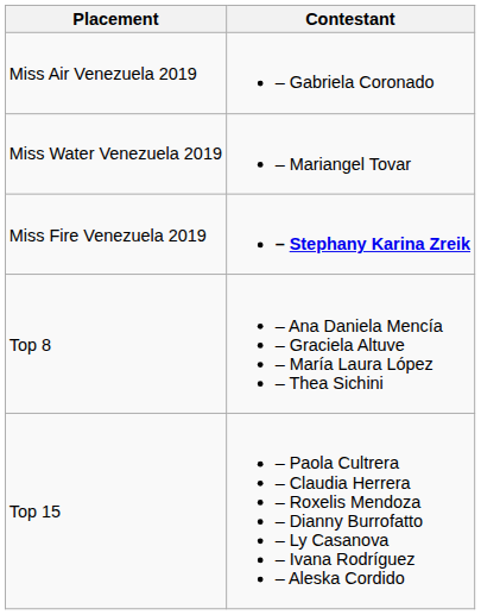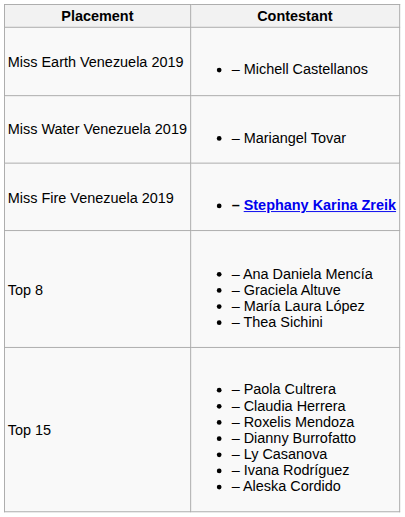 <table class="wikitable sortable" style="font-size: 95%;">
 <tr>
 <th>Placement</th>
 <th>Contestant</th>
 </tr>
 <tr>
-<td>Miss Air Venezuela 2019</td>
-<td><br><ul><li> – Gabriela Coronado</li></ul></td>
+<td>Miss Earth Venezuela 2019</td>
+<td><br><ul><li> – Michell Castellanos</li></ul></td>
 </tr>
 <tr>
 <td>Miss Water Venezuela 2019</td>
 <td><br><ul><li> – Mariangel Tovar</li></ul></td>
 </tr>
 <tr>
 <td>Miss Fire Venezuela 2019</td>
 <td><strong><br><ul><li> – <a href='#'>Stephany Karina Zreik</a></li></ul></strong></td>
 </tr>
 <tr>
 <td>Top 8</td>
 <td><br><ul><li> – Ana Daniela Mencía</li><li> – Graciela Altuve</li><li> – María Laura López</li><li> – Thea Sichini</li></ul></td>
 </tr>
 <tr>
 <td>Top 15</td>
 <td><br><ul><li> – Paola Cultrera</li><li> – Claudia Herrera</li><li> – Roxelis Mendoza</li><li> – Dianny Burrofatto</li><li> – Ly Casanova</li><li> – Ivana Rodríguez</li><li> – Aleska Cordido</li></ul></td>
 </tr>
 </table>
